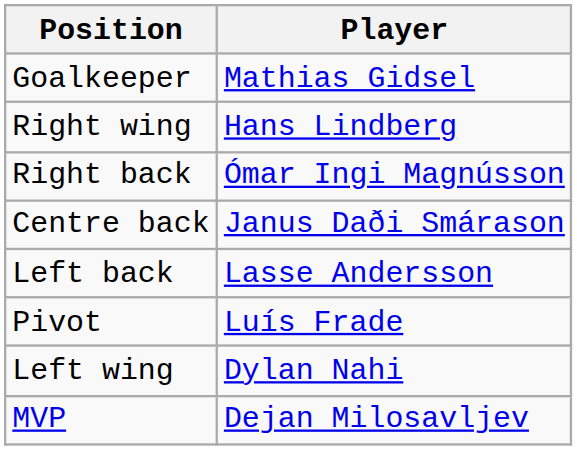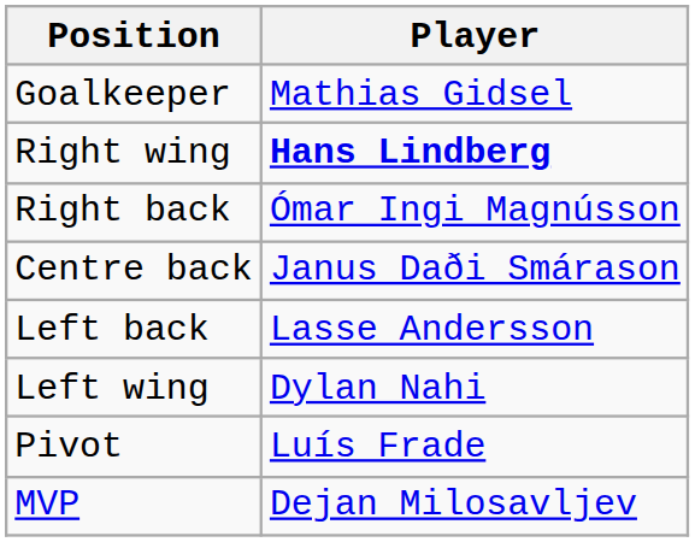 <table class="wikitable">
 <tr>
 <th>Position</th>
 <th>Player</th>
 </tr>
 <tr>
 <td>Goalkeeper</td>
 <td> <a href='#'>Mathias Gidsel</a></td>
 </tr>
 <tr>
 <td>Right wing</td>
-<td> <a href='#'>Hans Lindberg</a></td>
+<td><strong> <a href='#'>Hans Lindberg</a></strong></td>
 </tr>
 <tr>
 <td>Right back</td>
 <td> <a href='#'>Ómar Ingi Magnússon</a></td>
 </tr>
 <tr>
 <td>Centre back</td>
 <td> <a href='#'>Janus Daði Smárason</a></td>
 </tr>
 <tr>
 <td>Left back</td>
 <td> <a href='#'>Lasse Andersson</a></td>
 </tr>
 <tr>
+<td>Left wing</td>
+<td> <a href='#'>Dylan Nahi</a></td>
+</tr>
+<tr>
 <td>Pivot</td>
 <td> <a href='#'>Luís Frade</a></td>
-</tr>
-<tr>
-<td>Left wing</td>
-<td> <a href='#'>Dylan Nahi</a></td>
 </tr>
 <tr>
 <td><a href='#'>MVP</a></td>
 <td> <a href='#'>Dejan Milosavljev</a></td>
 </tr>
 </table>
